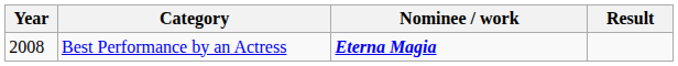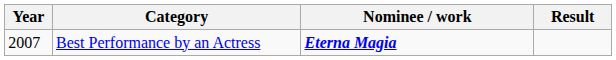 <table class=wikitable>
 <tr>
 <th Width=5%>Year</th>
 <th Width=32%>Category</th>
 <th Width=30%>Nominee / work</th>
 <th Width=10%>Result</th>
 </tr>
 <tr>
-<td>2008</td>
+<td>2007</td>
 <td><a href='#'>Best Performance by an Actress</a></td>
 <td><strong><em><a href='#'>Eterna Magia</a></em></strong></td>
 <td></td>
 </tr>
 <tr>
 </tr>
 </table>
